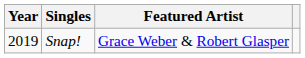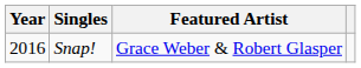 <table class="wikitable">
 <tr>
 <th>Year</th>
 <th>Singles</th>
 <th>Featured Artist</th>
 <th></th>
 </tr>
 <tr>
-<td>2019</td>
+<td>2016</td>
 <td><em>Snap!</em></td>
 <td><a href='#'>Grace Weber</a> & <a href='#'>Robert Glasper</a></td>
 <td style="text-align:center;"></td>
 </tr>
 </table>
